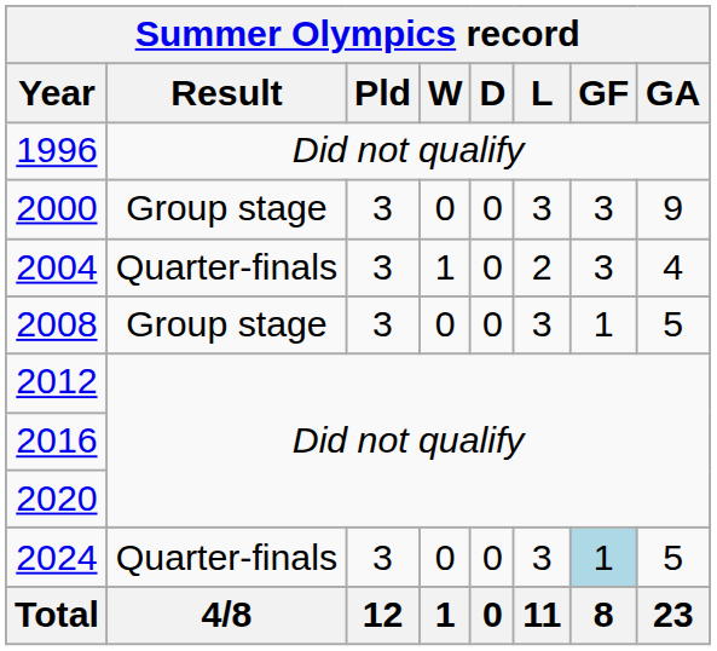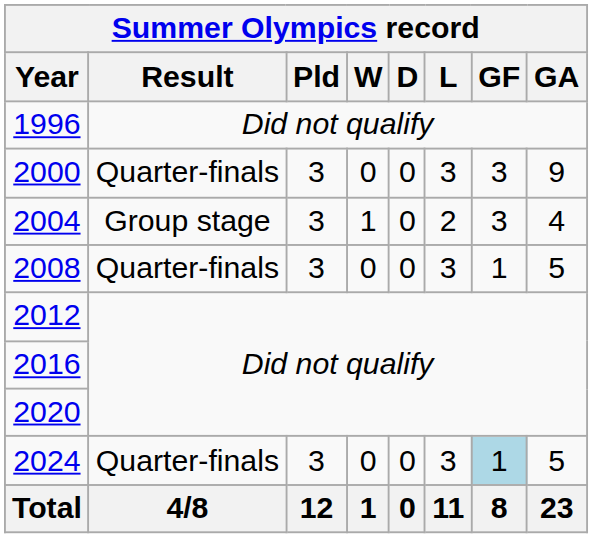 <table class="wikitable" style="text-align: center;">
 <tr>
 <th colspan=9><a href='#'>Summer Olympics</a> record</th>
 </tr>
 <tr>
 <th>Year</th>
 <th>Result</th>
 <th>Pld</th>
 <th>W</th>
 <th>D</th>
 <th>L</th>
 <th>GF</th>
 <th>GA</th>
 </tr>
 <tr>
 <td> <a href='#'>1996</a></td>
 <td colspan=8><em>Did not qualify</em></td>
 </tr>
 <tr>
 <td> <a href='#'>2000</a></td>
-<td>Group stage</td>
+<td>Quarter-finals</td>
 <td>3</td>
 <td>0</td>
 <td>0</td>
 <td>3</td>
 <td>3</td>
 <td>9</td>
 </tr>
 <tr>
 <td> <a href='#'>2004</a></td>
-<td>Quarter-finals</td>
+<td>Group stage</td>
 <td>3</td>
 <td>1</td>
 <td>0</td>
 <td>2</td>
 <td>3</td>
 <td>4</td>
 </tr>
 <tr>
 <td> <a href='#'>2008</a></td>
-<td>Group stage</td>
+<td>Quarter-finals</td>
 <td>3</td>
 <td>0</td>
 <td>0</td>
 <td>3</td>
 <td>1</td>
 <td>5</td>
 </tr>
 <tr>
 <td> <a href='#'>2012</a></td>
 <td colspan=8 rowspan=3><em>Did not qualify</em></td>
 </tr>
 <tr>
 <td> <a href='#'>2016</a></td>
 </tr>
 <tr>
 <td> <a href='#'>2020</a></td>
 </tr>
 <tr>
 <td> <a href='#'>2024</a></td>
 <td>Quarter-finals</td>
 <td>3</td>
 <td>0</td>
 <td>0</td>
 <td>3</td>
 <td style="background: lightblue;">1</td>
 <td>5</td>
 </tr>
 <tr>
 <th>Total</th>
 <th>4/8</th>
 <th>12</th>
 <th>1</th>
 <th>0</th>
 <th>11</th>
 <th>8</th>
 <th>23</th>
 </tr>
 </table>
